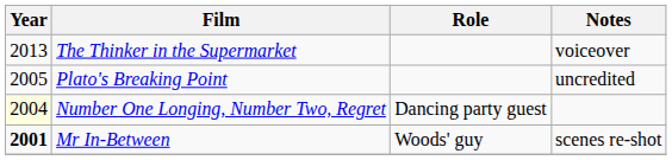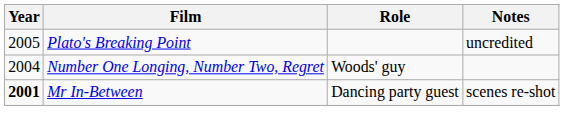 <table class="wikitable sortable">
 <tr>
 <th>Year</th>
 <th>Film</th>
 <th>Role</th>
 <th class="unsortable">Notes</th>
 </tr>
 <tr>
-<td rowspan="1">2013</td>
-<td><em><a href='#'>The Thinker in the Supermarket</a></em></td>
-<td></td>
-<td>voiceover</td>
-</tr>
-<tr>
 <td rowspan="1">2005</td>
 <td><em><a href='#'>Plato's Breaking Point</a></em></td>
 <td></td>
 <td>uncredited</td>
 </tr>
 <tr>
-<td rowspan="1" style="background: lightyellow;">2004</td>
+<td rowspan="1">2004</td>
 <td><em><a href='#'>Number One Longing, Number Two, Regret</a></em></td>
-<td>Dancing party guest</td>
+<td>Woods' guy</td>
 <td></td>
 </tr>
 <tr>
 <td rowspan="1"><strong>2001</strong></td>
 <td><em><a href='#'>Mr In-Between</a></em></td>
-<td>Woods' guy</td>
+<td>Dancing party guest</td>
 <td>scenes re-shot</td>
 </tr>
 <tr>
 </tr>
 </table>
